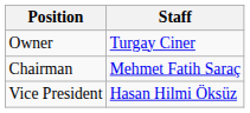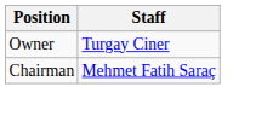 <table class="wikitable">
 <tr>
 <th>Position</th>
 <th>Staff</th>
 </tr>
 <tr>
 <td>Owner</td>
 <td> <a href='#'>Turgay Ciner</a></td>
 </tr>
 <tr>
 <td>Chairman</td>
 <td> <a href='#'>Mehmet Fatih Saraç</a></td>
 </tr>
-<tr>
-<td>Vice President</td>
-<td> <a href='#'>Hasan Hilmi Öksüz</a></td>
-</tr>
 </table>
